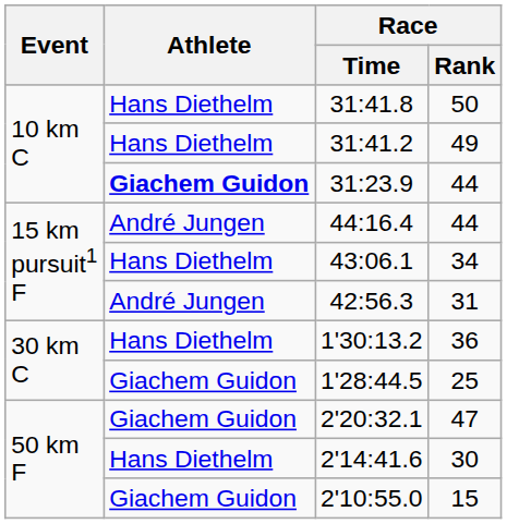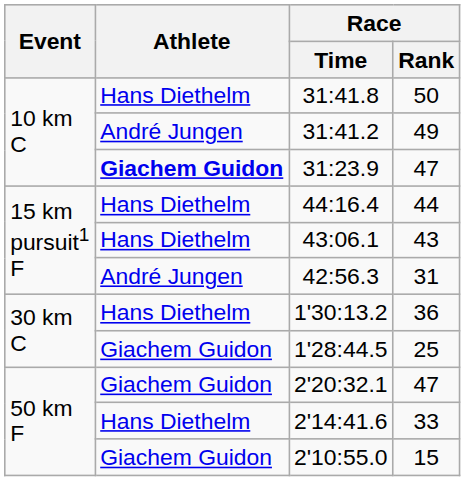 <table class="wikitable" border="1" style="font-size:90%">
 <tr>
 <th rowspan=2>Event</th>
 <th rowspan=2>Athlete</th>
 <th colspan=2>Race</th>
 </tr>
 <tr>
 <th>Time</th>
 <th>Rank</th>
 </tr>
 <tr>
 <td rowspan=3>10 km <br> C</td>
 <td><a href='#'>Hans Diethelm</a></td>
 <td align=center>31:41.8</td>
 <td align=center>50</td>
 </tr>
 <tr>
-<td><a href='#'>Hans Diethelm</a></td>
+<td><a href='#'>André Jungen</a></td>
 <td align=center>31:41.2</td>
 <td align=center>49</td>
 </tr>
 <tr>
 <td><strong><a href='#'>Giachem Guidon</a></strong></td>
 <td align=center>31:23.9</td>
-<td align=center>44</td>
+<td align=center>47</td>
 </tr>
 <tr>
 <td rowspan=3>15 km <br> pursuit<sup>1</sup> <br> F</td>
-<td><a href='#'>André Jungen</a></td>
+<td><a href='#'>Hans Diethelm</a></td>
 <td align=center>44:16.4</td>
 <td align=center>44</td>
 </tr>
 <tr>
 <td><a href='#'>Hans Diethelm</a></td>
 <td align=center>43:06.1</td>
-<td align=center>34</td>
+<td align=center>43</td>
 </tr>
 <tr>
 <td><a href='#'>André Jungen</a></td>
 <td align=center>42:56.3</td>
 <td align=center>31</td>
 </tr>
 <tr>
 <td rowspan=2>30 km <br> C</td>
 <td><a href='#'>Hans Diethelm</a></td>
 <td align=center>1'30:13.2</td>
 <td align=center>36</td>
 </tr>
 <tr>
 <td><a href='#'>Giachem Guidon</a></td>
 <td align=center>1'28:44.5</td>
 <td align=center>25</td>
 </tr>
 <tr>
 <td rowspan=3>50 km <br> F</td>
 <td><a href='#'>Giachem Guidon</a></td>
 <td align=center>2'20:32.1</td>
 <td align=center>47</td>
 </tr>
 <tr>
 <td><a href='#'>Hans Diethelm</a></td>
 <td align=center>2'14:41.6</td>
-<td align=center>30</td>
+<td align=center>33</td>
 </tr>
 <tr>
 <td><a href='#'>Giachem Guidon</a></td>
 <td align=center>2'10:55.0</td>
 <td align=center>15</td>
 </tr>
 </table>
